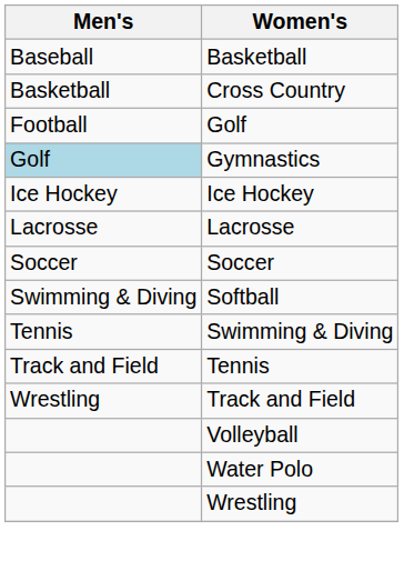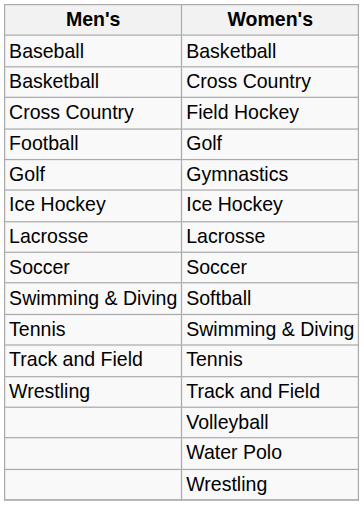 <table class="wikitable" border="1">
 <tr>
 <th>Men's</th>
 <th>Women's</th>
 </tr>
 <tr>
 <td>Baseball</td>
 <td>Basketball</td>
 </tr>
 <tr>
 <td>Basketball</td>
 <td>Cross Country</td>
 </tr>
 <tr>
+<td>Cross Country</td>
+<td>Field Hockey</td>
+</tr>
+<tr>
 <td>Football</td>
 <td>Golf</td>
 </tr>
 <tr>
-<td style="background: lightblue;">Golf</td>
+<td>Golf</td>
 <td>Gymnastics</td>
 </tr>
 <tr>
 <td>Ice Hockey</td>
 <td>Ice Hockey</td>
 </tr>
 <tr>
 <td>Lacrosse</td>
 <td>Lacrosse</td>
 </tr>
 <tr>
 <td>Soccer</td>
 <td>Soccer</td>
 </tr>
 <tr>
 <td>Swimming & Diving</td>
 <td>Softball</td>
 </tr>
 <tr>
 <td>Tennis</td>
 <td>Swimming & Diving</td>
 </tr>
 <tr>
 <td>Track and Field</td>
 <td>Tennis</td>
 </tr>
 <tr>
 <td>Wrestling</td>
 <td>Track and Field</td>
 </tr>
 <tr>
 <td></td>
 <td>Volleyball</td>
 </tr>
 <tr>
 <td></td>
 <td>Water Polo</td>
 </tr>
 <tr>
 <td></td>
 <td>Wrestling</td>
 </tr>
 <tr>
 </tr>
 </table>
